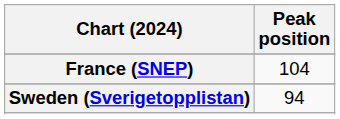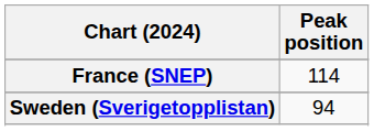 <table class="wikitable sortable plainrowheaders" style="text-align:center">
 <tr>
 <th scope="col">Chart (2024)</th>
 <th scope="col">Peak<br>position</th>
 </tr>
 <tr>
 </tr>
 <tr>
 <th scope="row">France (<a href='#'>SNEP</a>)</th>
-<td>104</td>
+<td>114</td>
 </tr>
 <tr>
 </tr>
 <tr>
 </tr>
 <tr>
 <th scope="row">Sweden (<a href='#'>Sverigetopplistan</a>)</th>
 <td>94</td>
 </tr>
 <tr>
 </tr>
 <tr>
 </tr>
 <tr>
 </tr>
 <tr>
 </tr>
 </table>
